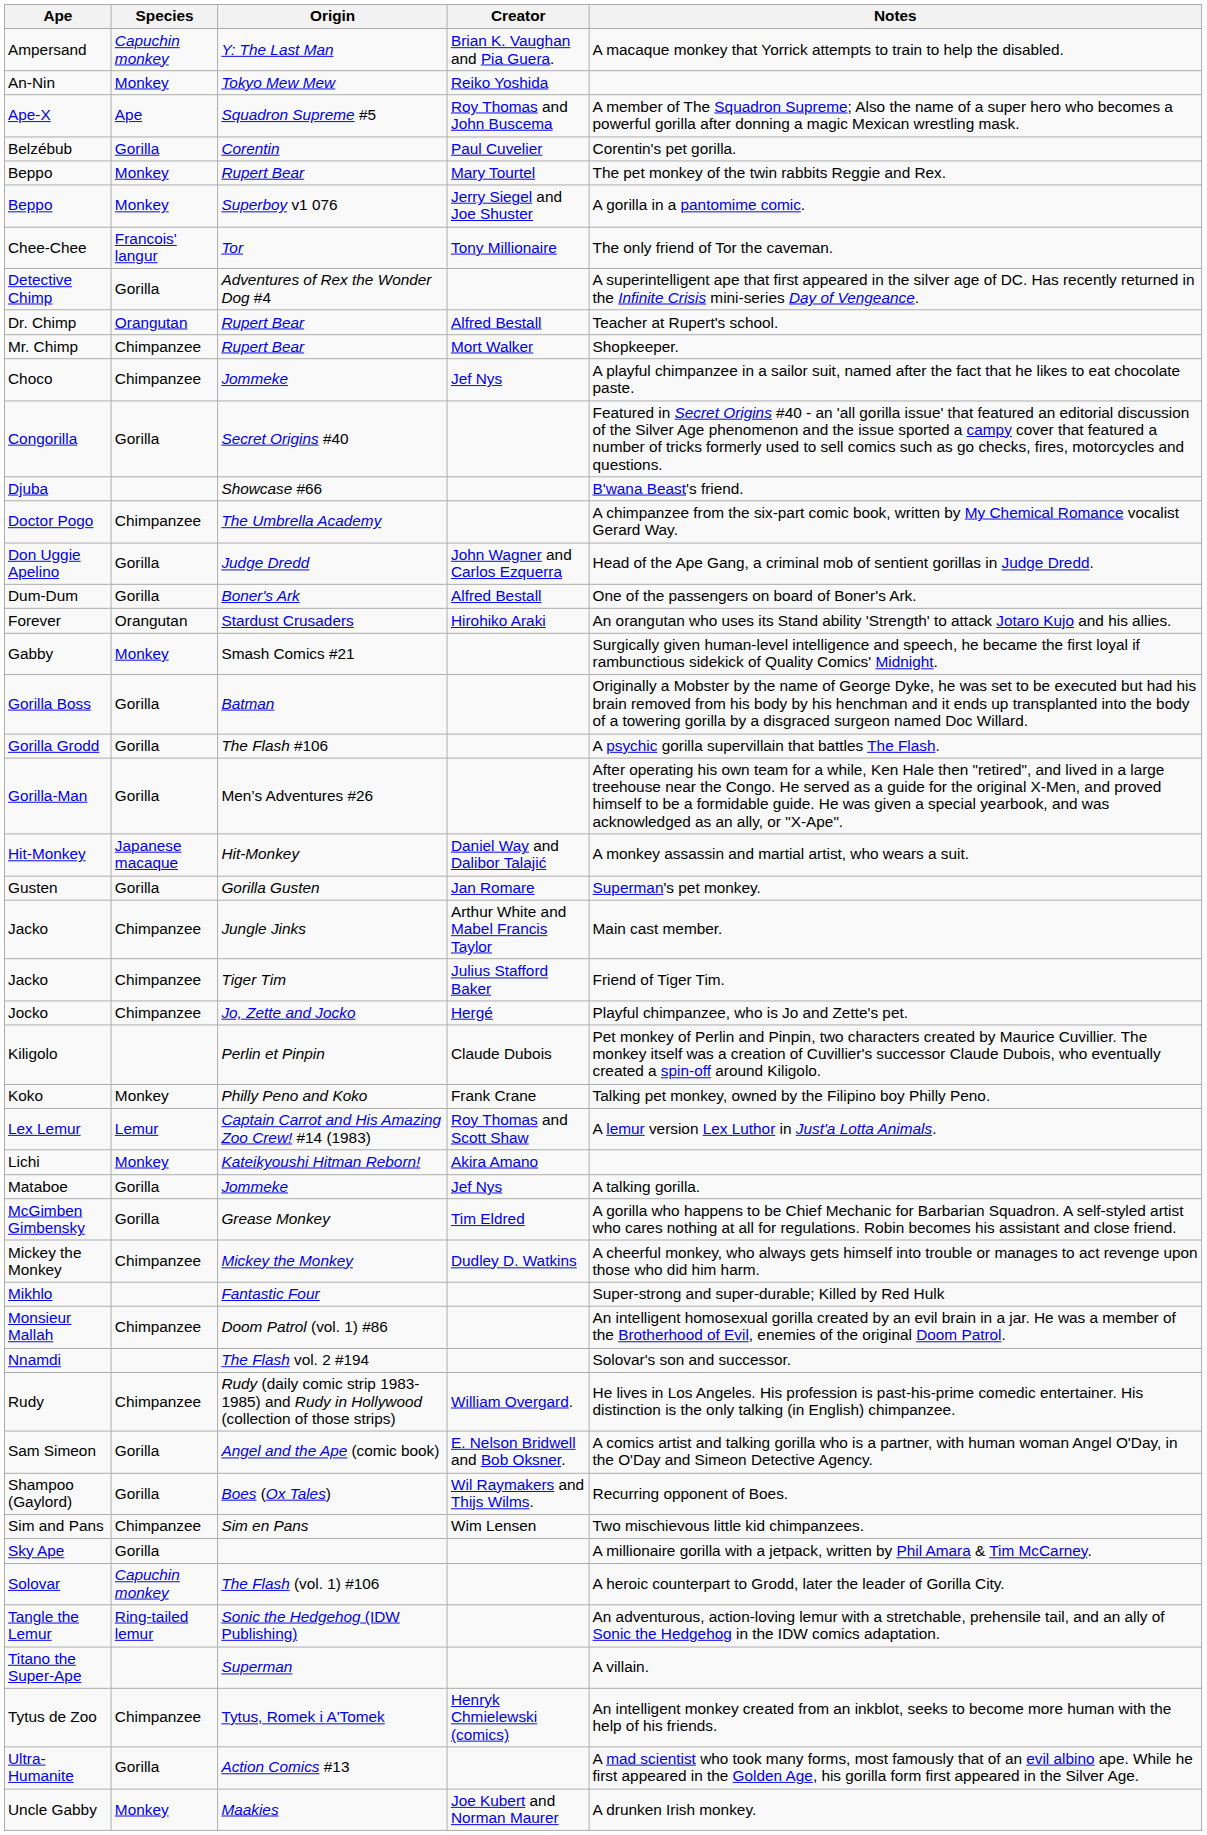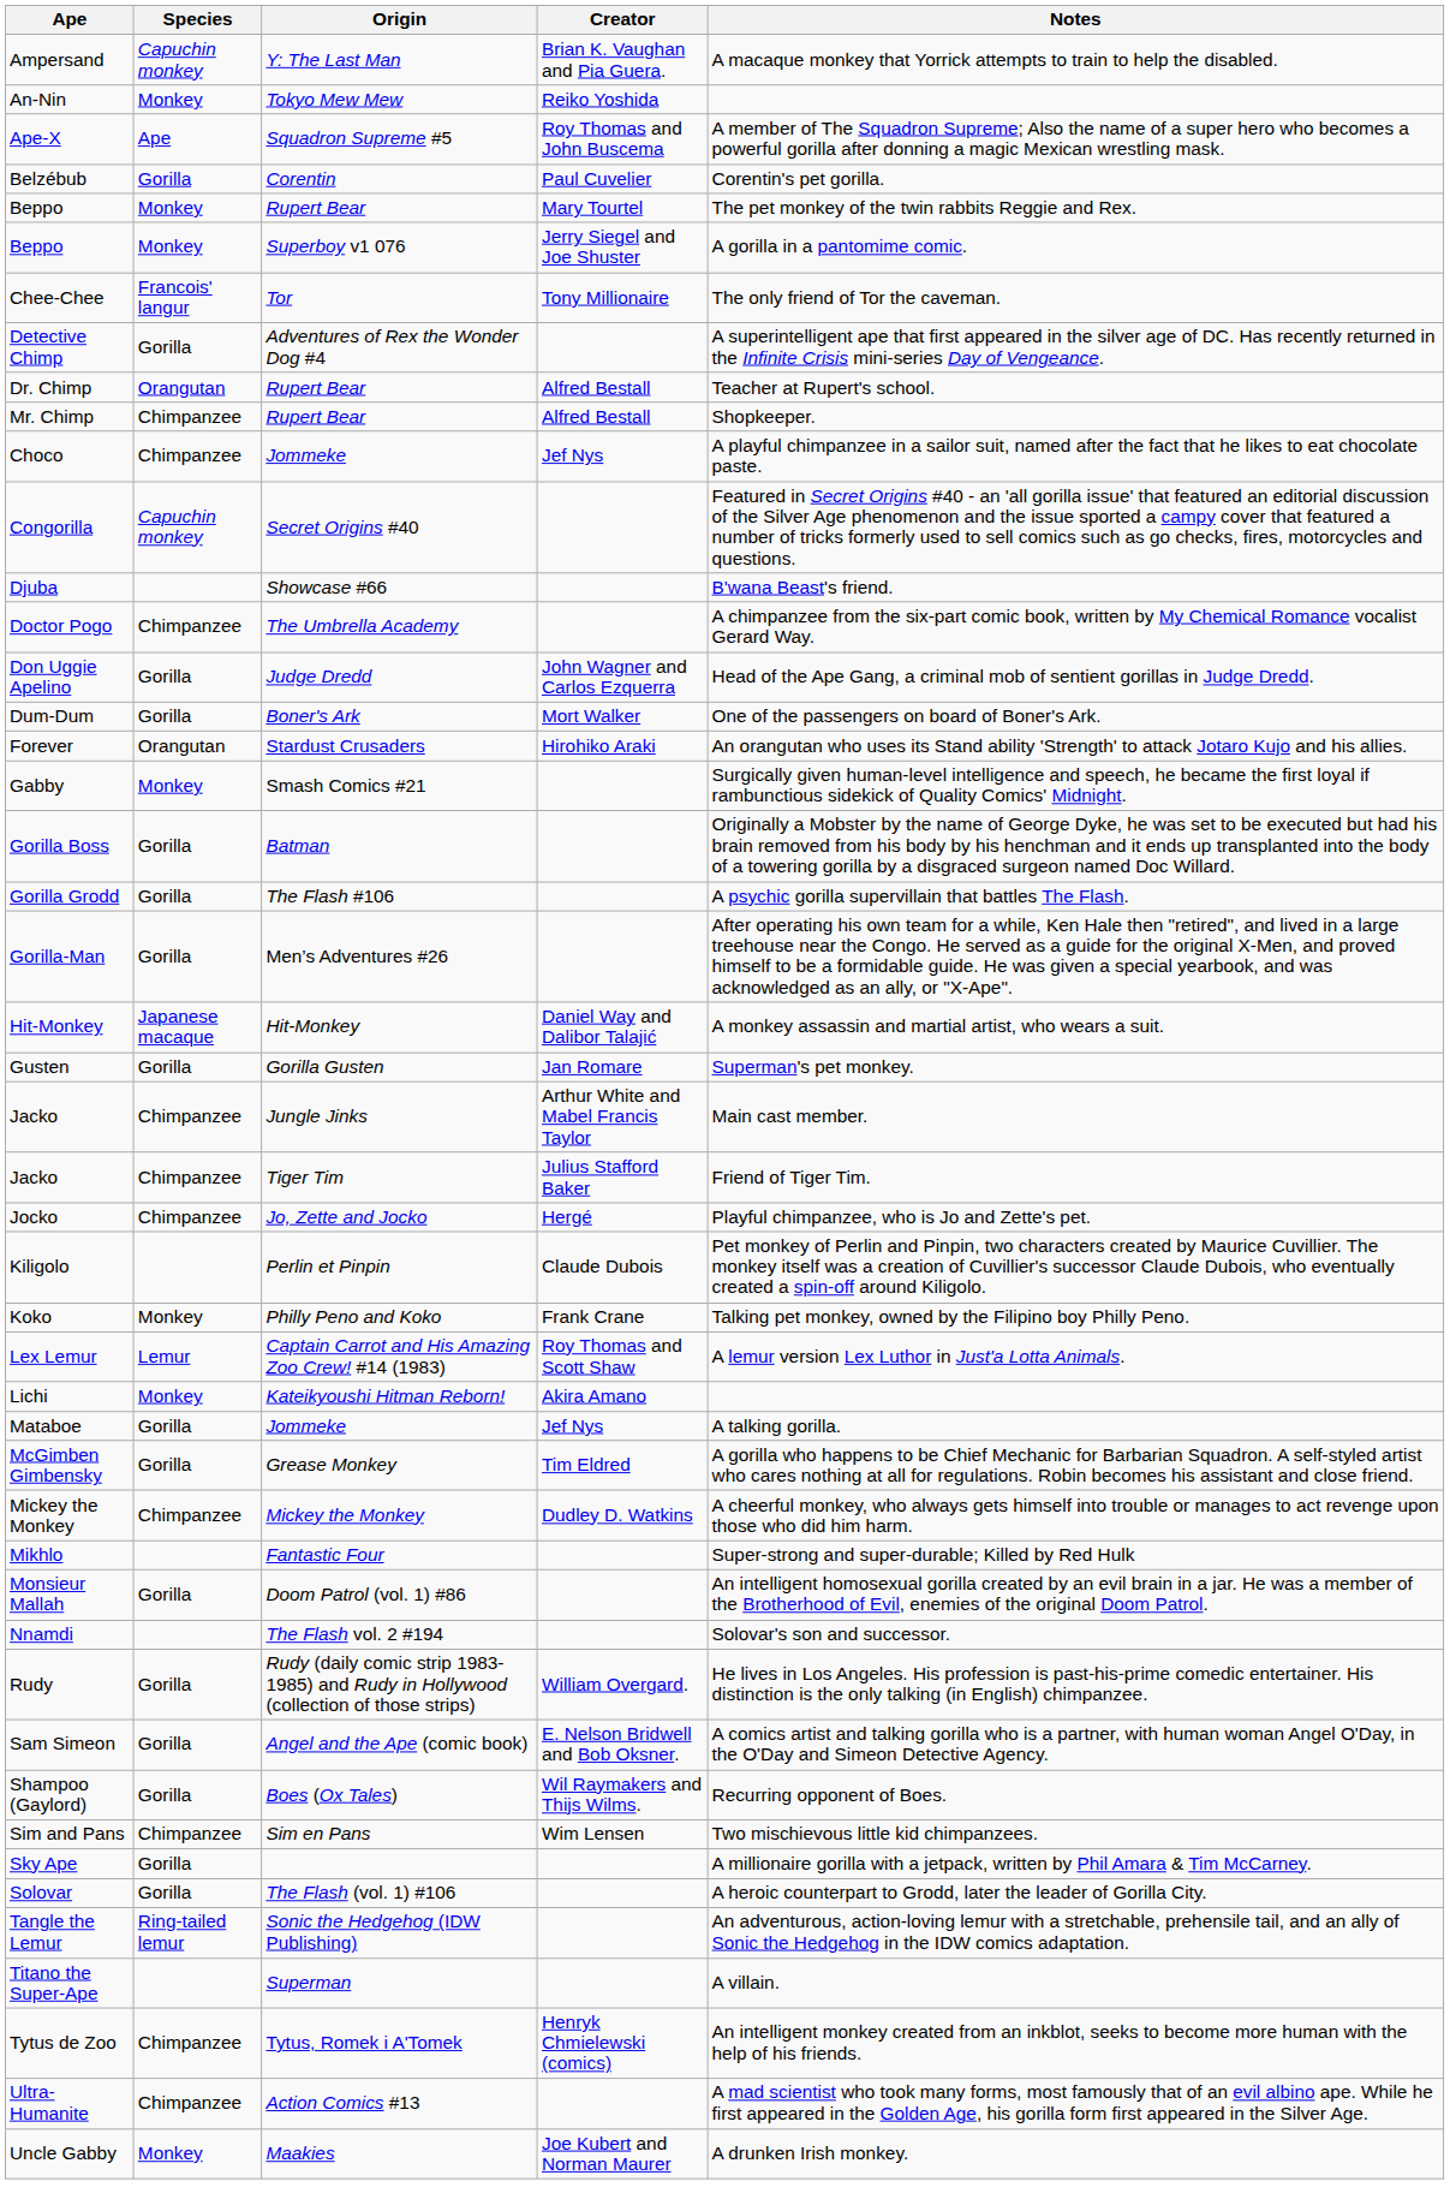 <table class="wikitable sortable">
 <tr>
 <th>Ape</th>
 <th>Species</th>
 <th>Origin</th>
 <th>Creator</th>
 <th>Notes</th>
 </tr>
 <tr>
 <td>Ampersand</td>
 <td><em><a href='#'>Capuchin monkey</a></em></td>
 <td><em><a href='#'>Y: The Last Man</a></em></td>
 <td><a href='#'>Brian K. Vaughan</a> and <a href='#'>Pia Guera</a>.</td>
 <td>A macaque monkey that Yorrick attempts to train to help the disabled.</td>
 </tr>
 <tr>
 <td>An-Nin</td>
 <td><a href='#'>Monkey</a></td>
 <td><em><a href='#'>Tokyo Mew Mew</a></em></td>
 <td><a href='#'>Reiko Yoshida</a></td>
 <td></td>
 </tr>
 <tr>
 <td><a href='#'>Ape-X</a></td>
 <td><a href='#'>Ape</a></td>
 <td><em><a href='#'>Squadron Supreme</a></em> #5</td>
 <td><a href='#'>Roy Thomas</a> and <a href='#'>John Buscema</a></td>
 <td>A member of The <a href='#'>Squadron Supreme</a>; Also the name of a super hero who becomes a powerful gorilla after donning a magic Mexican wrestling mask.</td>
 </tr>
 <tr>
 <td>Belzébub</td>
 <td><a href='#'>Gorilla</a></td>
 <td><em><a href='#'>Corentin</a></em></td>
 <td><a href='#'>Paul Cuvelier</a></td>
 <td>Corentin's pet gorilla.</td>
 </tr>
 <tr>
 <td>Beppo</td>
 <td><a href='#'>Monkey</a></td>
 <td><em><a href='#'>Rupert Bear</a></em></td>
 <td><a href='#'>Mary Tourtel</a></td>
 <td>The pet monkey of the twin rabbits Reggie and Rex.</td>
 </tr>
 <tr>
 <td><a href='#'>Beppo</a></td>
 <td><a href='#'>Monkey</a></td>
 <td><em><a href='#'>Superboy</a></em> v1 076</td>
 <td><a href='#'>Jerry Siegel</a> and <a href='#'>Joe Shuster</a></td>
 <td>A gorilla in a <a href='#'>pantomime comic</a>.</td>
 </tr>
 <tr>
 <td>Chee-Chee</td>
 <td><a href='#'>Francois' langur</a></td>
 <td><em><a href='#'>Tor</a></em></td>
 <td><a href='#'>Tony Millionaire</a></td>
 <td>The only friend of Tor the caveman.</td>
 </tr>
 <tr>
 <td><a href='#'>Detective Chimp</a></td>
 <td>Gorilla</td>
 <td><em>Adventures of Rex the Wonder Dog</em> #4</td>
 <td></td>
 <td>A superintelligent ape that first appeared in the silver age of DC. Has recently returned in the <em><a href='#'>Infinite Crisis</a></em> mini-series <em><a href='#'>Day of Vengeance</a></em>.</td>
 </tr>
 <tr>
 <td>Dr. Chimp</td>
 <td><a href='#'>Orangutan</a></td>
 <td><em><a href='#'>Rupert Bear</a></em></td>
 <td><a href='#'>Alfred Bestall</a></td>
 <td>Teacher at Rupert's school.</td>
 </tr>
 <tr>
 <td>Mr. Chimp</td>
 <td>Chimpanzee</td>
 <td><em><a href='#'>Rupert Bear</a></em></td>
-<td><a href='#'>Mort Walker</a></td>
+<td><a href='#'>Alfred Bestall</a></td>
 <td>Shopkeeper.</td>
 </tr>
 <tr>
 <td>Choco</td>
 <td>Chimpanzee</td>
 <td><em><a href='#'>Jommeke</a></em></td>
 <td><a href='#'>Jef Nys</a></td>
 <td>A playful chimpanzee in a sailor suit, named after the fact that he likes to eat chocolate paste.</td>
 </tr>
 <tr>
 <td><a href='#'>Congorilla</a></td>
-<td>Gorilla</td>
+<td><em><a href='#'>Capuchin monkey</a></em></td>
 <td><em><a href='#'>Secret Origins</a></em> #40</td>
 <td></td>
 <td>Featured in <em><a href='#'>Secret Origins</a></em> #40 - an 'all gorilla issue' that featured an editorial discussion of the Silver Age phenomenon and the issue sported a <a href='#'>campy</a> cover that featured a number of tricks formerly used to sell comics such as go checks, fires, motorcycles and questions.</td>
 </tr>
 <tr>
 <td><a href='#'>Djuba</a></td>
 <td></td>
 <td><em>Showcase</em> #66</td>
 <td></td>
 <td><a href='#'>B'wana Beast</a>'s friend.</td>
 </tr>
 <tr>
 <td><a href='#'>Doctor Pogo</a></td>
 <td>Chimpanzee</td>
 <td><em><a href='#'>The Umbrella Academy</a></em></td>
 <td></td>
 <td>A chimpanzee from the six-part comic book, written by <a href='#'>My Chemical Romance</a> vocalist Gerard Way.</td>
 </tr>
 <tr>
 <td><a href='#'>Don Uggie Apelino</a></td>
 <td>Gorilla</td>
 <td><em><a href='#'>Judge Dredd</a></em></td>
 <td><a href='#'>John Wagner</a> and <a href='#'>Carlos Ezquerra</a></td>
 <td>Head of the Ape Gang, a criminal mob of sentient gorillas in <a href='#'>Judge Dredd</a>.</td>
 </tr>
 <tr>
 <td>Dum-Dum</td>
 <td>Gorilla</td>
 <td><em><a href='#'>Boner's Ark</a></em></td>
-<td><a href='#'>Alfred Bestall</a></td>
+<td><a href='#'>Mort Walker</a></td>
 <td>One of the passengers on board of Boner's Ark.</td>
 </tr>
 <tr>
 <td>Forever</td>
 <td>Orangutan</td>
 <td><a href='#'>Stardust Crusaders</a></td>
 <td><a href='#'>Hirohiko Araki</a></td>
 <td>An orangutan who uses its Stand ability 'Strength' to attack <a href='#'>Jotaro Kujo</a> and his allies.</td>
 </tr>
 <tr>
 <td>Gabby</td>
 <td><a href='#'>Monkey</a></td>
 <td>Smash Comics #21</td>
 <td></td>
 <td>Surgically given human-level intelligence and speech, he became the first loyal if rambunctious sidekick of Quality Comics' <a href='#'>Midnight</a>.</td>
 </tr>
 <tr>
 <td><a href='#'>Gorilla Boss</a></td>
 <td>Gorilla</td>
 <td><em><a href='#'>Batman</a></em></td>
 <td></td>
 <td>Originally a Mobster by the name of George Dyke, he was set to be executed but had his brain removed from his body by his henchman and it ends up transplanted into the body of a towering gorilla by a disgraced surgeon named Doc Willard.</td>
 </tr>
 <tr>
 <td><a href='#'>Gorilla Grodd</a></td>
 <td>Gorilla</td>
 <td><em>The Flash</em> #106</td>
 <td></td>
 <td>A <a href='#'>psychic</a> gorilla supervillain that battles <a href='#'>The Flash</a>.</td>
 </tr>
 <tr>
 <td><a href='#'>Gorilla-Man</a></td>
 <td>Gorilla</td>
 <td>Men’s Adventures #26</td>
 <td></td>
 <td>After operating his own team for a while, Ken Hale then "retired", and lived in a large treehouse near the Congo. He served as a guide for the original X-Men, and proved himself to be a formidable guide. He was given a special yearbook, and was acknowledged as an ally, or "X-Ape".</td>
 </tr>
 <tr>
 <td><a href='#'>Hit-Monkey</a></td>
 <td><a href='#'>Japanese macaque</a></td>
 <td><em>Hit-Monkey</em></td>
 <td><a href='#'>Daniel Way</a> and <a href='#'>Dalibor Talajić</a></td>
 <td>A monkey assassin and martial artist, who wears a suit.</td>
 </tr>
 <tr>
 <td>Gusten</td>
 <td>Gorilla</td>
 <td><em>Gorilla Gusten</em></td>
 <td><a href='#'>Jan Romare</a></td>
 <td><a href='#'>Superman</a>'s pet monkey.</td>
 </tr>
 <tr>
 <td>Jacko</td>
 <td>Chimpanzee</td>
 <td><em>Jungle Jinks</em></td>
 <td>Arthur White  and <a href='#'>Mabel Francis Taylor</a></td>
 <td>Main cast member.</td>
 </tr>
 <tr>
 <td>Jacko</td>
 <td>Chimpanzee</td>
 <td><em>Tiger Tim</em></td>
 <td><a href='#'>Julius Stafford Baker</a></td>
 <td>Friend of Tiger Tim.</td>
 </tr>
 <tr>
 <td>Jocko</td>
 <td>Chimpanzee</td>
 <td><em><a href='#'>Jo, Zette and Jocko</a></em></td>
 <td><a href='#'>Hergé</a></td>
 <td>Playful chimpanzee, who is Jo and Zette's pet.</td>
 </tr>
 <tr>
 <td>Kiligolo</td>
 <td></td>
 <td><em>Perlin et Pinpin</em></td>
 <td>Claude Dubois</td>
 <td>Pet monkey of Perlin and Pinpin, two characters created by Maurice Cuvillier. The monkey itself was a creation of Cuvillier's successor Claude Dubois, who eventually created a <a href='#'>spin-off</a> around Kiligolo.</td>
 </tr>
 <tr>
 <td>Koko</td>
 <td>Monkey</td>
 <td><em>Philly Peno and Koko</em></td>
 <td>Frank Crane</td>
 <td>Talking pet monkey, owned by the Filipino boy Philly Peno.</td>
 </tr>
 <tr>
 <td><a href='#'>Lex Lemur</a></td>
 <td><a href='#'>Lemur</a></td>
 <td><em><a href='#'>Captain Carrot and His Amazing Zoo Crew!</a></em> #14 (1983)</td>
 <td><a href='#'>Roy Thomas</a> and <a href='#'>Scott Shaw</a></td>
 <td>A <a href='#'>lemur</a> version <a href='#'>Lex Luthor</a> in <em><a href='#'>Just'a Lotta Animals</a></em>.</td>
 </tr>
 <tr>
 <td>Lichi</td>
 <td><a href='#'>Monkey</a></td>
 <td><em><a href='#'>Kateikyoushi Hitman Reborn!</a></em></td>
 <td><a href='#'>Akira Amano</a></td>
 <td></td>
 </tr>
 <tr>
 <td>Mataboe</td>
 <td>Gorilla</td>
 <td><em><a href='#'>Jommeke</a></em></td>
 <td><a href='#'>Jef Nys</a></td>
 <td>A talking gorilla.</td>
 </tr>
 <tr>
 <td><a href='#'>McGimben Gimbensky</a></td>
 <td>Gorilla</td>
 <td><em>Grease Monkey</em></td>
 <td><a href='#'>Tim Eldred</a></td>
 <td>A gorilla who happens to be Chief Mechanic for Barbarian Squadron. A self-styled artist who cares nothing at all for regulations. Robin becomes his assistant and close friend.</td>
 </tr>
 <tr>
 <td>Mickey the Monkey</td>
 <td>Chimpanzee</td>
 <td><em><a href='#'>Mickey the Monkey</a></em></td>
 <td><a href='#'>Dudley D. Watkins</a></td>
 <td>A cheerful monkey, who always gets himself into trouble or manages to act revenge upon those who did him harm.</td>
 </tr>
 <tr>
 <td><a href='#'>Mikhlo</a></td>
 <td></td>
 <td><em><a href='#'>Fantastic Four</a></em></td>
 <td></td>
 <td>Super-strong and super-durable; Killed by Red Hulk</td>
 </tr>
 <tr>
 <td><a href='#'>Monsieur Mallah</a></td>
-<td>Chimpanzee</td>
+<td>Gorilla</td>
 <td><em>Doom Patrol</em> (vol. 1) #86</td>
 <td></td>
 <td>An intelligent homosexual gorilla created by an evil brain in a jar.  He was a member of the <a href='#'>Brotherhood of Evil</a>, enemies of the original <a href='#'>Doom Patrol</a>.</td>
 </tr>
 <tr>
 <td><a href='#'>Nnamdi</a></td>
 <td></td>
 <td><em><a href='#'>The Flash</a></em> vol. 2 #194</td>
 <td></td>
 <td>Solovar's son and successor.</td>
 </tr>
 <tr>
 <td>Rudy</td>
-<td>Chimpanzee</td>
+<td>Gorilla</td>
 <td><em>Rudy</em> (daily comic strip 1983-1985) and <em>Rudy in Hollywood</em> (collection of those strips)</td>
 <td><a href='#'>William Overgard</a>.</td>
 <td>He lives in Los Angeles. His profession is past-his-prime comedic entertainer. His distinction is the only talking (in English) chimpanzee.</td>
 </tr>
 <tr>
 <td>Sam Simeon</td>
 <td>Gorilla</td>
 <td><em><a href='#'>Angel and the Ape</a></em> (comic book)</td>
 <td><a href='#'>E. Nelson Bridwell</a> and <a href='#'>Bob Oksner</a>.</td>
 <td>A comics artist and talking gorilla who is a partner, with human woman Angel O'Day, in the O'Day and Simeon Detective Agency.</td>
 </tr>
 <tr>
 <td>Shampoo (Gaylord)</td>
 <td>Gorilla</td>
 <td><em><a href='#'>Boes</a></em> (<em><a href='#'>Ox Tales</a></em>)</td>
 <td><a href='#'>Wil Raymakers</a> and <a href='#'>Thijs Wilms</a>.</td>
 <td>Recurring opponent of Boes.</td>
 </tr>
 <tr>
 <td>Sim and Pans</td>
 <td>Chimpanzee</td>
 <td><em>Sim en Pans</em></td>
 <td>Wim Lensen</td>
 <td>Two mischievous little kid chimpanzees.</td>
 </tr>
 <tr>
 <td><a href='#'>Sky Ape</a></td>
 <td>Gorilla</td>
 <td></td>
 <td></td>
 <td>A millionaire gorilla with a jetpack, written by <a href='#'>Phil Amara</a> & <a href='#'>Tim McCarney</a>.</td>
 </tr>
 <tr>
 <td><a href='#'>Solovar</a></td>
-<td><em><a href='#'>Capuchin monkey</a></em></td>
+<td>Gorilla</td>
 <td><em><a href='#'>The Flash</a></em> (vol. 1) #106</td>
 <td></td>
 <td>A heroic counterpart to Grodd, later the leader of Gorilla City.</td>
 </tr>
 <tr>
 <td><a href='#'>Tangle the Lemur</a></td>
 <td><a href='#'>Ring-tailed lemur</a></td>
 <td><a href='#'><em>Sonic the Hedgehog</em> (IDW Publishing)</a></td>
 <td></td>
 <td>An adventurous, action-loving lemur with a stretchable, prehensile tail, and an ally of <a href='#'>Sonic the Hedgehog</a> in the IDW comics adaptation.</td>
 </tr>
 <tr>
 <td><a href='#'>Titano the Super-Ape</a></td>
 <td></td>
 <td><em><a href='#'>Superman</a></em></td>
 <td></td>
 <td>A villain.</td>
 </tr>
 <tr>
 <td>Tytus de Zoo</td>
 <td>Chimpanzee</td>
 <td><a href='#'>Tytus, Romek i A'Tomek</a></td>
 <td><a href='#'>Henryk Chmielewski (comics)</a></td>
 <td>An intelligent monkey created from an inkblot, seeks to become more human with the help of his friends.</td>
 </tr>
 <tr>
 <td><a href='#'>Ultra-Humanite</a></td>
-<td>Gorilla</td>
+<td>Chimpanzee</td>
 <td><em><a href='#'>Action Comics</a></em> #13</td>
 <td></td>
 <td>A <a href='#'>mad scientist</a> who took many forms, most famously that of an <a href='#'>evil albino</a> ape. While he first appeared in the <a href='#'>Golden Age</a>, his gorilla form first appeared in the Silver Age.</td>
 </tr>
 <tr>
 <td>Uncle Gabby</td>
 <td><a href='#'>Monkey</a></td>
 <td><em><a href='#'>Maakies</a></em></td>
 <td><a href='#'>Joe Kubert</a> and <a href='#'>Norman Maurer</a></td>
 <td>A drunken Irish monkey.</td>
 </tr>
 </table>
